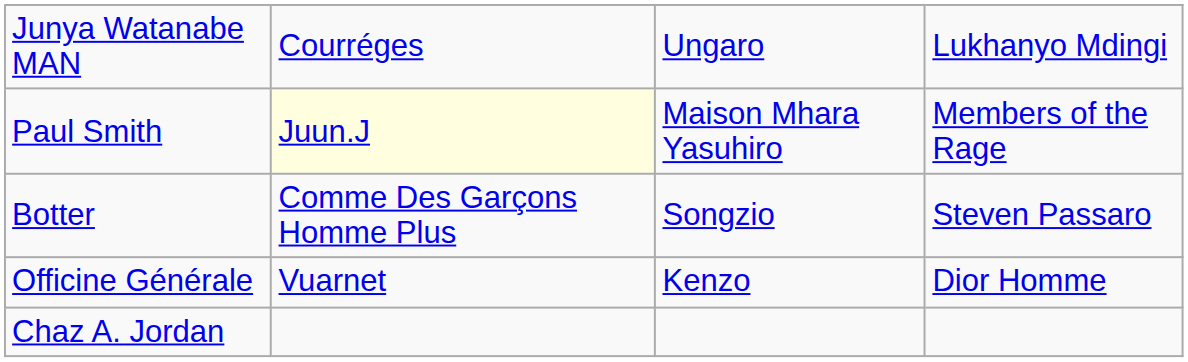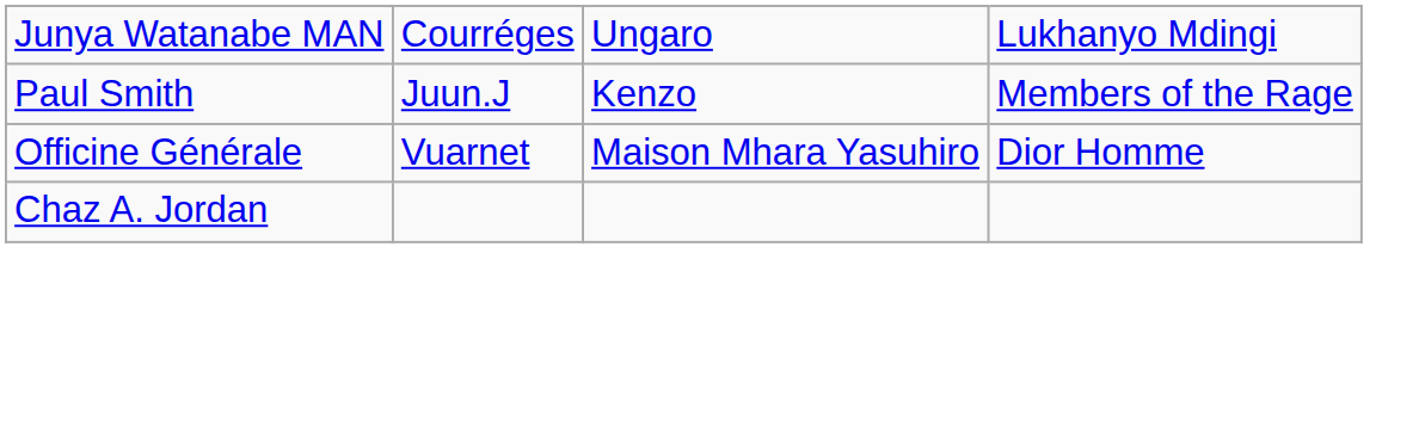 <table class="wikitable">
 <tr>
 <td><a href='#'>Junya Watanabe MAN</a></td>
 <td><a href='#'>Courréges</a></td>
 <td><a href='#'>Ungaro</a></td>
 <td><a href='#'>Lukhanyo Mdingi</a></td>
 </tr>
 <tr>
 <td><a href='#'>Paul Smith</a></td>
-<td style="background: lightyellow;"><a href='#'>Juun.J</a></td>
-<td><a href='#'>Maison Mhara Yasuhiro</a></td>
+<td><a href='#'>Juun.J</a></td>
+<td><a href='#'>Kenzo</a></td>
 <td><a href='#'>Members of the Rage</a></td>
-</tr>
-<tr>
-<td><a href='#'>Botter</a></td>
-<td><a href='#'>Comme Des Garçons Homme Plus</a></td>
-<td><a href='#'>Songzio</a></td>
-<td><a href='#'>Steven Passaro</a></td>
 </tr>
 <tr>
 <td><a href='#'>Officine Générale</a></td>
 <td><a href='#'>Vuarnet</a></td>
-<td><a href='#'>Kenzo</a></td>
+<td><a href='#'>Maison Mhara Yasuhiro</a></td>
 <td><a href='#'>Dior Homme</a></td>
 </tr>
 <tr>
 <td><a href='#'>Chaz A. Jordan</a></td>
 <td></td>
 <td></td>
 <td></td>
 </tr>
 </table>
